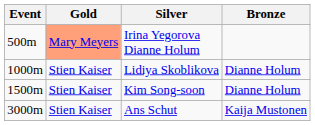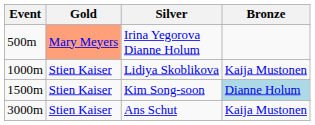 <table class="wikitable">
 <tr>
 <th>Event</th>
 <th>Gold<br></th>
 <th>Silver<br></th>
 <th>Bronze<br></th>
 </tr>
 <tr>
 <td>500m</td>
 <td style="background: lightsalmon;"><a href='#'>Mary Meyers</a></td>
 <td><a href='#'>Irina Yegorova</a><br><a href='#'>Dianne Holum</a></td>
 <td></td>
 </tr>
 <tr>
 <td>1000m</td>
 <td><a href='#'>Stien Kaiser</a></td>
 <td><a href='#'>Lidiya Skoblikova</a></td>
-<td><a href='#'>Dianne Holum</a></td>
+<td><a href='#'>Kaija Mustonen</a></td>
 </tr>
 <tr>
 <td>1500m</td>
 <td><a href='#'>Stien Kaiser</a></td>
 <td><a href='#'>Kim Song-soon</a></td>
-<td><a href='#'>Dianne Holum</a></td>
+<td style="background: lightblue;"><a href='#'>Dianne Holum</a></td>
 </tr>
 <tr>
 <td>3000m</td>
 <td><a href='#'>Stien Kaiser</a></td>
 <td><a href='#'>Ans Schut</a></td>
 <td><a href='#'>Kaija Mustonen</a></td>
 </tr>
 </table>
